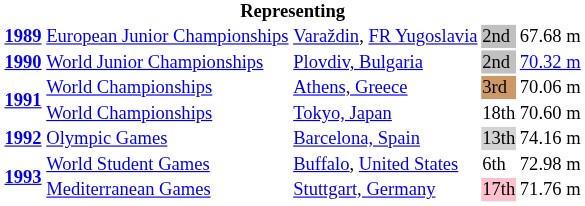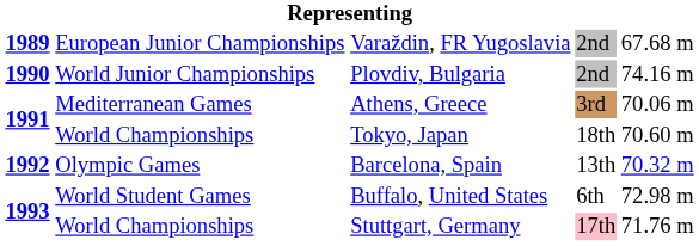 <table>
 <tr>
 <th colspan="5">Representing </th>
 </tr>
 <tr>
 <td><strong><a href='#'>1989</a></strong></td>
 <td><a href='#'>European Junior Championships</a></td>
 <td><a href='#'>Varaždin</a>, <a href='#'>FR Yugoslavia</a></td>
 <td bgcolor="silver">2nd</td>
 <td>67.68 m</td>
 </tr>
 <tr>
 <td><strong><a href='#'>1990</a></strong></td>
 <td><a href='#'>World Junior Championships</a></td>
 <td><a href='#'>Plovdiv, Bulgaria</a></td>
 <td bgcolor="silver">2nd</td>
-<td><a href='#'>70.32 m</a></td>
+<td>74.16 m</td>
 </tr>
 <tr>
 <td rowspan=2><strong><a href='#'>1991</a></strong></td>
-<td><a href='#'>World Championships</a></td>
+<td><a href='#'>Mediterranean Games</a></td>
 <td><a href='#'>Athens, Greece</a></td>
 <td bgcolor="cc9966">3rd</td>
 <td>70.06 m</td>
 </tr>
 <tr>
 <td><a href='#'>World Championships</a></td>
 <td><a href='#'>Tokyo, Japan</a></td>
 <td>18th</td>
 <td>70.60 m</td>
 </tr>
 <tr>
 <td><strong><a href='#'>1992</a></strong></td>
 <td><a href='#'>Olympic Games</a></td>
 <td><a href='#'>Barcelona, Spain</a></td>
-<td style="background: lightgrey;">13th</td>
-<td>74.16 m</td>
+<td>13th</td>
+<td><a href='#'>70.32 m</a></td>
 </tr>
 <tr>
 <td rowspan=2><strong><a href='#'>1993</a></strong></td>
 <td><a href='#'>World Student Games</a></td>
 <td><a href='#'>Buffalo</a>, <a href='#'>United States</a></td>
 <td>6th</td>
 <td>72.98 m</td>
 </tr>
 <tr>
-<td><a href='#'>Mediterranean Games</a></td>
+<td><a href='#'>World Championships</a></td>
 <td><a href='#'>Stuttgart, Germany</a></td>
 <td style="background: pink;">17th</td>
 <td>71.76 m</td>
 </tr>
 </table>
